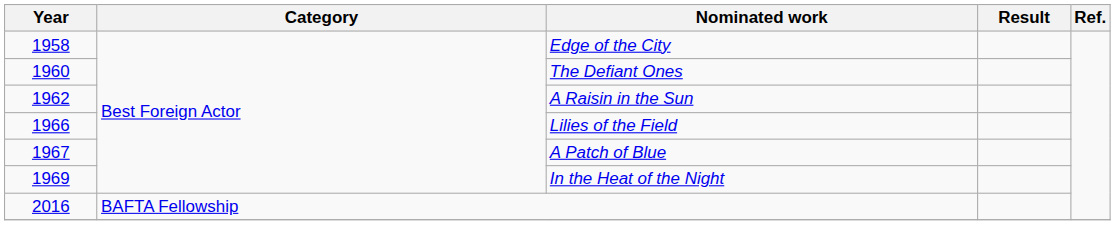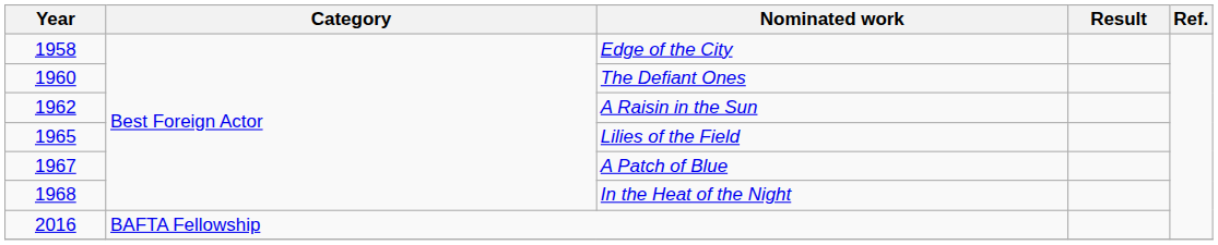 <table class=wikitable>
 <tr>
 <th scope="col" style="width:5em;">Year</th>
 <th scope="col" style="width:26em;">Category</th>
 <th scope="col" style="width:25em;">Nominated work</th>
 <th scope="col" style="width:5em;">Result</th>
 <th>Ref.</th>
 </tr>
 <tr>
 <td style="text-align:center;"><a href='#'>1958</a></td>
 <td rowspan=6><a href='#'>Best Foreign Actor</a></td>
 <td><em><a href='#'>Edge of the City</a></em></td>
 <td></td>
 <td rowspan=7></td>
 </tr>
 <tr>
 <td style="text-align:center;"><a href='#'>1960</a></td>
 <td><em><a href='#'>The Defiant Ones</a></em></td>
 <td></td>
 </tr>
 <tr>
 <td style="text-align:center;"><a href='#'>1962</a></td>
 <td><em><a href='#'>A Raisin in the Sun</a></em></td>
 <td></td>
 </tr>
 <tr>
-<td style="text-align:center;"><a href='#'>1966</a></td>
+<td style="text-align:center;"><a href='#'>1965</a></td>
 <td><em><a href='#'>Lilies of the Field</a></em></td>
 <td></td>
 </tr>
 <tr>
 <td style="text-align:center;"><a href='#'>1967</a></td>
 <td><em><a href='#'>A Patch of Blue</a></em></td>
 <td></td>
 </tr>
 <tr>
-<td style="text-align:center;"><a href='#'>1969</a></td>
+<td style="text-align:center;"><a href='#'>1968</a></td>
 <td><em><a href='#'>In the Heat of the Night</a></em></td>
 <td></td>
 </tr>
 <tr>
 <td style="text-align:center;"><a href='#'>2016</a></td>
 <td colspan="2"><a href='#'>BAFTA Fellowship</a></td>
 <td></td>
 </tr>
 <tr>
 </tr>
 </table>
